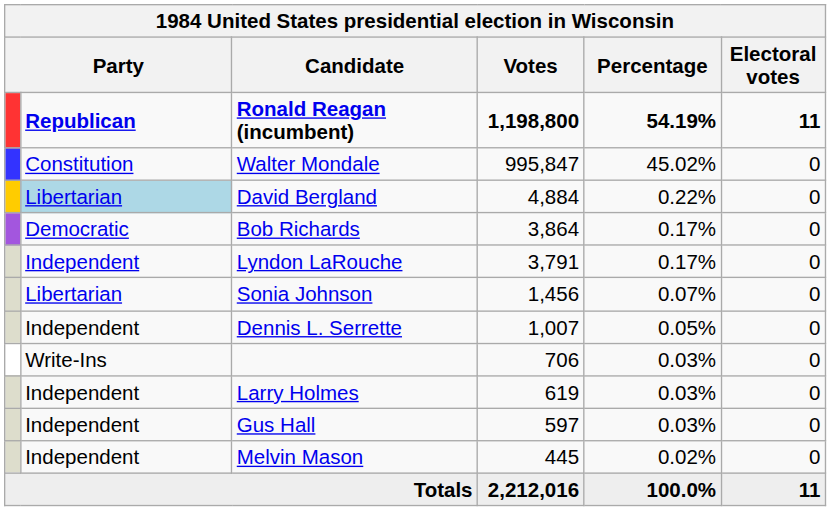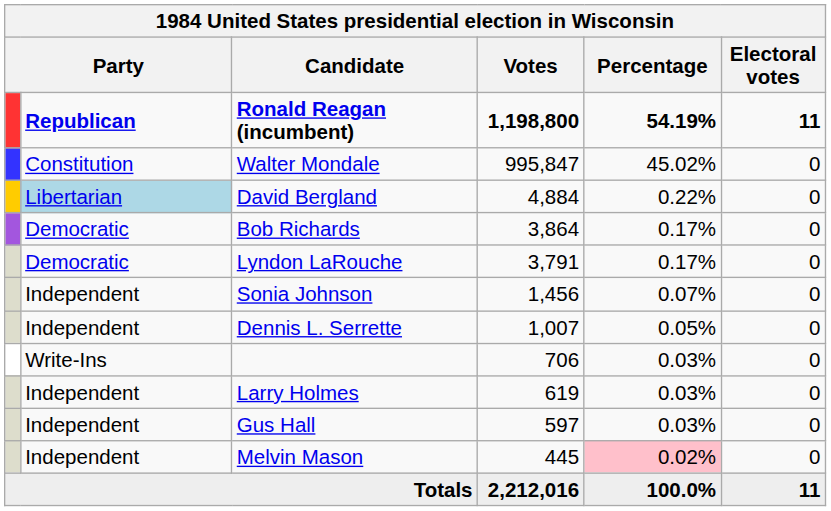 <table class="wikitable" style="font-size: 95%;">
 <tr>
 <th colspan="6">1984 United States presidential election in Wisconsin</th>
 </tr>
 <tr>
 <th colspan="2" style="width: 15em">Party</th>
 <th style="width: 17em">Candidate</th>
 <th style="width: 5em">Votes</th>
 <th style="width: 7em">Percentage</th>
 <th style="width: 5em">Electoral votes</th>
 </tr>
 <tr>
 <th style="background:#f33; width:3px;"></th>
 <td style="width: 130px"><strong><a href='#'>Republican</a></strong></td>
 <td><strong><a href='#'>Ronald Reagan</a> (incumbent)</strong></td>
 <td style="text-align:right;"><strong>1,198,800</strong></td>
 <td style="text-align:right;"><strong>54.19%</strong></td>
 <td style="text-align:right;"><strong>11</strong></td>
 </tr>
 <tr>
 <th style="background:#33f; width:3px;"></th>
 <td style="width: 130px"><a href='#'>Constitution</a></td>
 <td><a href='#'>Walter Mondale</a></td>
 <td style="text-align:right;">995,847</td>
 <td style="text-align:right;">45.02%</td>
 <td style="text-align:right;">0</td>
 </tr>
 <tr>
 <th style="background:#FFCC00; width:3px;"></th>
 <td style="background: lightblue; width: 130px"><a href='#'>Libertarian</a></td>
 <td><a href='#'>David Bergland</a></td>
 <td style="text-align:right;">4,884</td>
 <td style="text-align:right;">0.22%</td>
 <td style="text-align:right;">0</td>
 </tr>
 <tr>
 <th style="background:#A356DE; width:3px;"></th>
 <td style="width: 130px"><a href='#'>Democratic</a></td>
 <td><a href='#'>Bob Richards</a></td>
 <td style="text-align:right;">3,864</td>
 <td style="text-align:right;">0.17%</td>
 <td style="text-align:right;">0</td>
 </tr>
 <tr>
 <th style="background:#DDDDCC; width:3px;"></th>
-<td style="width: 130px"><a href='#'>Independent</a></td>
+<td style="width: 130px"><a href='#'>Democratic</a></td>
 <td><a href='#'>Lyndon LaRouche</a></td>
 <td style="text-align:right;">3,791</td>
 <td style="text-align:right;">0.17%</td>
 <td style="text-align:right;">0</td>
 </tr>
 <tr>
 <th style="background: #DDDDCC; width:3px;"></th>
-<td style="width: 130px"><a href='#'>Libertarian</a></td>
+<td style="width: 130px">Independent</td>
 <td><a href='#'>Sonia Johnson</a></td>
 <td style="text-align:right;">1,456</td>
 <td style="text-align:right;">0.07%</td>
 <td style="text-align:right;">0</td>
 </tr>
 <tr>
 <th style="background: #DDDDCC; width:3px;"></th>
 <td style="width: 130px">Independent</td>
 <td><a href='#'>Dennis L. Serrette</a></td>
 <td style="text-align:right;">1,007</td>
 <td style="text-align:right;">0.05%</td>
 <td style="text-align:right;">0</td>
 </tr>
 <tr>
 <th style="background:#FFFFFF; width:3px;"></th>
 <td style="width: 130px">Write-Ins</td>
 <td></td>
 <td style="text-align:right;">706</td>
 <td style="text-align:right;">0.03%</td>
 <td style="text-align:right;">0</td>
 </tr>
 <tr>
 <th style="background: #DDDDCC; width:3px;"></th>
 <td style="width: 130px">Independent</td>
 <td><a href='#'>Larry Holmes</a></td>
 <td style="text-align:right;">619</td>
 <td style="text-align:right;">0.03%</td>
 <td style="text-align:right;">0</td>
 </tr>
 <tr>
 <th style="background: #DDDDCC; width:3px;"></th>
 <td style="width: 130px">Independent</td>
 <td><a href='#'>Gus Hall</a></td>
 <td style="text-align:right;">597</td>
 <td style="text-align:right;">0.03%</td>
 <td style="text-align:right;">0</td>
 </tr>
 <tr>
 <th style="background: #DDDDCC; width:3px;"></th>
 <td style="width: 130px">Independent</td>
 <td><a href='#'>Melvin Mason</a></td>
 <td style="text-align:right;">445</td>
-<td style="text-align:right;">0.02%</td>
+<td style="background: pink; text-align:right;">0.02%</td>
 <td style="text-align:right;">0</td>
 </tr>
 <tr style="background:#eee; text-align:right;">
 <td colspan="3"><strong>Totals</strong></td>
 <td><strong>2,212,016</strong></td>
 <td><strong>100.0%</strong></td>
 <td><strong>11</strong></td>
 </tr>
 </table>
